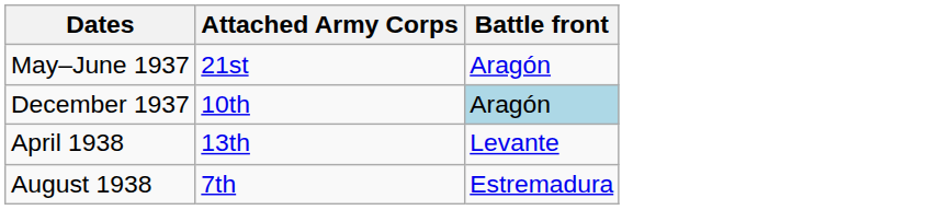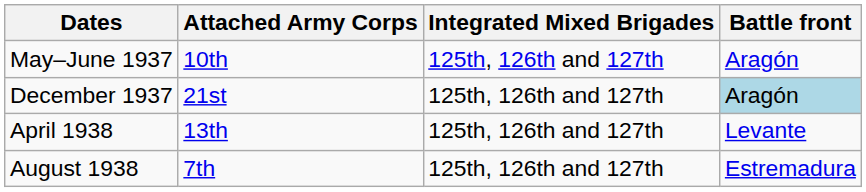 <table class="wikitable">
 <tr>
 <th>Dates</th>
 <th>Attached Army Corps</th>
+<th>Integrated Mixed Brigades</th>
 <th>Battle front</th>
 </tr>
 <tr>
 <td>May–June 1937</td>
-<td><a href='#'>21st</a></td>
+<td><a href='#'>10th</a></td>
+<td><a href='#'>125th</a>, <a href='#'>126th</a> and <a href='#'>127th</a></td>
 <td><a href='#'>Aragón</a></td>
 </tr>
 <tr>
 <td>December 1937</td>
-<td><a href='#'>10th</a></td>
+<td><a href='#'>21st</a></td>
+<td>125th, 126th and 127th</td>
 <td style="background: lightblue;">Aragón</td>
 </tr>
 <tr>
 <td>April 1938</td>
 <td><a href='#'>13th</a></td>
+<td>125th, 126th and 127th</td>
 <td><a href='#'>Levante</a></td>
 </tr>
 <tr>
 <td>August 1938</td>
 <td><a href='#'>7th</a></td>
+<td>125th, 126th and 127th</td>
 <td><a href='#'>Estremadura</a></td>
 </tr>
 </table>
